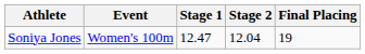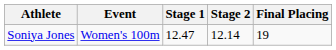 <table class="wikitable">
 <tr>
 <th>Athlete</th>
 <th>Event</th>
 <th>Stage 1</th>
 <th>Stage 2</th>
 <th>Final Placing</th>
 </tr>
 <tr>
 <td><a href='#'>Soniya Jones</a></td>
 <td><a href='#'>Women's 100m</a></td>
 <td>12.47</td>
-<td>12.04</td>
+<td>12.14</td>
 <td>19</td>
 </tr>
 </table>
